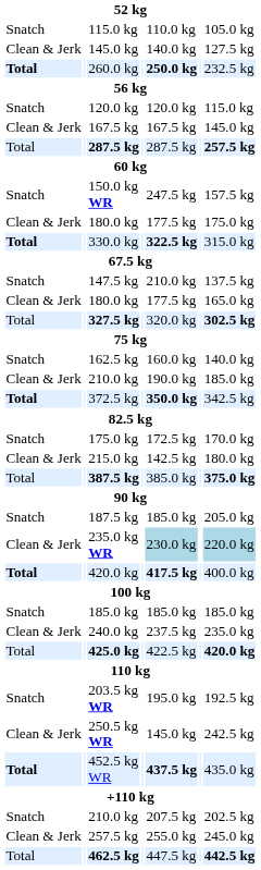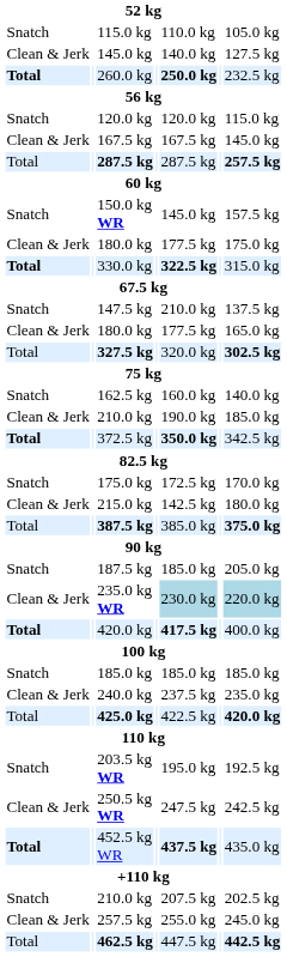 <table>
 <tr>
 <th colspan=7>52 kg</th>
 </tr>
 <tr>
 <td>Snatch</td>
 <td></td>
 <td>115.0 kg</td>
 <td></td>
 <td>110.0 kg</td>
 <td></td>
 <td>105.0 kg</td>
 </tr>
 <tr>
 <td>Clean & Jerk</td>
 <td></td>
 <td>145.0 kg</td>
 <td></td>
 <td>140.0 kg</td>
 <td></td>
 <td>127.5 kg</td>
 </tr>
 <tr bgcolor=#dfefff>
 <td><strong>Total</strong></td>
 <td><strong></td>
 <td></strong>260.0 kg<strong></td>
 <td></strong></td>
 <td><strong>250.0 kg</strong></td>
 <td><strong></td>
 <td></strong>232.5 kg<strong></td>
 </tr>
 <tr>
 <th colspan=7>56 kg</th>
 </tr>
 <tr>
 <td>Snatch</td>
 <td></td>
 <td>120.0 kg</td>
 <td></td>
 <td>120.0 kg</td>
 <td></td>
 <td>115.0 kg</td>
 </tr>
 <tr>
 <td>Clean & Jerk</td>
 <td></td>
 <td>167.5 kg</td>
 <td></td>
 <td>167.5 kg</td>
 <td></td>
 <td>145.0 kg</td>
 </tr>
 <tr bgcolor=#dfefff>
 <td></strong>Total<strong></td>
 <td></strong></td>
 <td><strong>287.5 kg</strong></td>
 <td><strong></td>
 <td></strong>287.5 kg<strong></td>
 <td></strong></td>
 <td><strong>257.5 kg</strong></td>
 </tr>
 <tr>
 <th colspan=7>60 kg</th>
 </tr>
 <tr>
 <td>Snatch</td>
 <td></td>
 <td>150.0 kg<br><strong><a href='#'>WR</a></strong></td>
 <td></td>
-<td>247.5 kg</td>
+<td>145.0 kg</td>
 <td></td>
 <td>157.5 kg</td>
 </tr>
 <tr>
 <td>Clean & Jerk</td>
 <td></td>
 <td>180.0 kg</td>
 <td></td>
 <td>177.5 kg</td>
 <td></td>
 <td>175.0 kg</td>
 </tr>
 <tr bgcolor=#dfefff>
 <td><strong>Total</strong></td>
 <td><strong></td>
 <td></strong>330.0 kg<strong></td>
 <td></strong></td>
 <td><strong>322.5 kg</strong></td>
 <td><strong></td>
 <td></strong>315.0 kg<strong></td>
 </tr>
 <tr>
 <th colspan=7>67.5 kg</th>
 </tr>
 <tr>
 <td>Snatch</td>
 <td></td>
 <td>147.5 kg</td>
 <td></td>
 <td>210.0 kg</td>
 <td></td>
 <td>137.5 kg</td>
 </tr>
 <tr>
 <td>Clean & Jerk</td>
 <td></td>
 <td>180.0 kg</td>
 <td></td>
 <td>177.5 kg</td>
 <td></td>
 <td>165.0 kg</td>
 </tr>
 <tr bgcolor=#dfefff>
 <td></strong>Total<strong></td>
 <td></strong></td>
 <td><strong>327.5 kg</strong></td>
 <td><strong></td>
 <td></strong>320.0 kg<strong></td>
 <td></strong></td>
 <td><strong>302.5 kg</strong></td>
 </tr>
 <tr>
 <th colspan=7>75 kg</th>
 </tr>
 <tr>
 <td>Snatch</td>
 <td></td>
 <td>162.5 kg</td>
 <td></td>
 <td>160.0 kg</td>
 <td></td>
 <td>140.0 kg</td>
 </tr>
 <tr>
 <td>Clean & Jerk</td>
 <td></td>
 <td>210.0 kg</td>
 <td></td>
 <td>190.0 kg</td>
 <td></td>
 <td>185.0 kg</td>
 </tr>
 <tr bgcolor=#dfefff>
 <td><strong>Total</strong></td>
 <td><strong></td>
 <td></strong>372.5 kg<strong></td>
 <td></strong></td>
 <td><strong>350.0 kg</strong></td>
 <td><strong></td>
 <td></strong>342.5 kg<strong></td>
 </tr>
 <tr>
 <th colspan=7>82.5 kg</th>
 </tr>
 <tr>
 <td>Snatch</td>
 <td></td>
 <td>175.0 kg</td>
 <td></td>
 <td>172.5 kg</td>
 <td></td>
 <td>170.0 kg</td>
 </tr>
 <tr>
 <td>Clean & Jerk</td>
 <td></td>
 <td>215.0 kg</td>
 <td></td>
 <td>142.5 kg</td>
 <td></td>
 <td>180.0 kg</td>
 </tr>
 <tr bgcolor=#dfefff>
 <td></strong>Total<strong></td>
 <td></strong></td>
 <td><strong>387.5 kg</strong></td>
 <td><strong></td>
 <td></strong>385.0 kg<strong></td>
 <td></strong></td>
 <td><strong>375.0 kg</strong></td>
 </tr>
 <tr>
 <th colspan=7>90 kg</th>
 </tr>
 <tr>
 <td>Snatch</td>
 <td></td>
 <td>187.5 kg</td>
 <td></td>
 <td>185.0 kg</td>
 <td></td>
 <td>205.0 kg</td>
 </tr>
 <tr>
 <td>Clean & Jerk</td>
 <td></td>
 <td>235.0 kg<br><strong><a href='#'>WR</a></strong></td>
 <td></td>
 <td style="background: lightblue;">230.0 kg</td>
 <td></td>
 <td style="background: lightblue;">220.0 kg</td>
 </tr>
 <tr bgcolor=#dfefff>
 <td><strong>Total</strong></td>
 <td><strong></td>
 <td></strong>420.0 kg<strong></td>
 <td></strong></td>
 <td><strong>417.5 kg</strong></td>
 <td><strong></td>
 <td></strong>400.0 kg<strong></td>
 </tr>
 <tr>
 <th colspan=7>100 kg</th>
 </tr>
 <tr>
 <td>Snatch</td>
 <td></td>
 <td>185.0 kg</td>
 <td></td>
 <td>185.0 kg</td>
 <td></td>
 <td>185.0 kg</td>
 </tr>
 <tr>
 <td>Clean & Jerk</td>
 <td></td>
 <td>240.0 kg</td>
 <td></td>
 <td>237.5 kg</td>
 <td></td>
 <td>235.0 kg</td>
 </tr>
 <tr bgcolor=#dfefff>
 <td></strong>Total<strong></td>
 <td></strong></td>
 <td><strong>425.0 kg</strong></td>
 <td><strong></td>
 <td></strong>422.5 kg<strong></td>
 <td></strong></td>
 <td><strong>420.0 kg</strong></td>
 </tr>
 <tr>
 <th colspan=7>110 kg</th>
 </tr>
 <tr>
 <td>Snatch</td>
 <td></td>
 <td>203.5 kg<br><strong><a href='#'>WR</a></strong></td>
 <td></td>
 <td>195.0 kg</td>
 <td></td>
 <td>192.5 kg</td>
 </tr>
 <tr>
 <td>Clean & Jerk</td>
 <td></td>
 <td>250.5 kg<br><strong><a href='#'>WR</a></strong></td>
 <td></td>
-<td>145.0 kg</td>
+<td>247.5 kg</td>
 <td></td>
 <td>242.5 kg</td>
 </tr>
 <tr bgcolor=#dfefff>
 <td><strong>Total</strong></td>
 <td><strong></td>
 <td></strong>452.5 kg<strong><br></strong><a href='#'>WR</a><strong></td>
 <td></strong></td>
 <td><strong>437.5 kg</strong></td>
 <td><strong></td>
 <td></strong>435.0 kg<strong></td>
 </tr>
 <tr>
 <th colspan=7>+110 kg</th>
 </tr>
 <tr>
 <td>Snatch</td>
 <td></td>
 <td>210.0 kg</td>
 <td></td>
 <td>207.5 kg</td>
 <td></td>
 <td>202.5 kg</td>
 </tr>
 <tr>
 <td>Clean & Jerk</td>
 <td></td>
 <td>257.5 kg</td>
 <td></td>
 <td>255.0 kg</td>
 <td></td>
 <td>245.0 kg</td>
 </tr>
 <tr bgcolor=#dfefff>
 <td></strong>Total<strong></td>
 <td></strong></td>
 <td><strong>462.5 kg</strong></td>
 <td><strong></td>
 <td></strong>447.5 kg<strong></td>
 <td></strong></td>
 <td><strong>442.5 kg</strong></td>
 </tr>
 </table>
